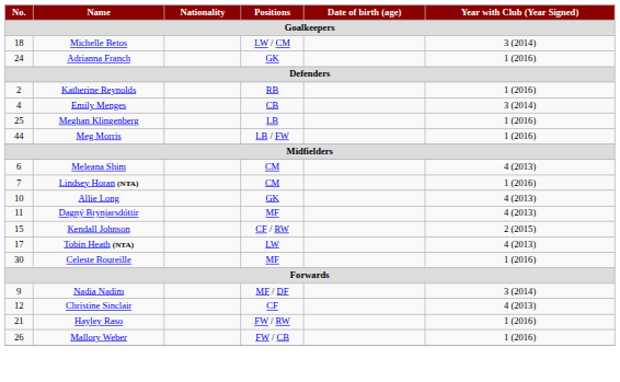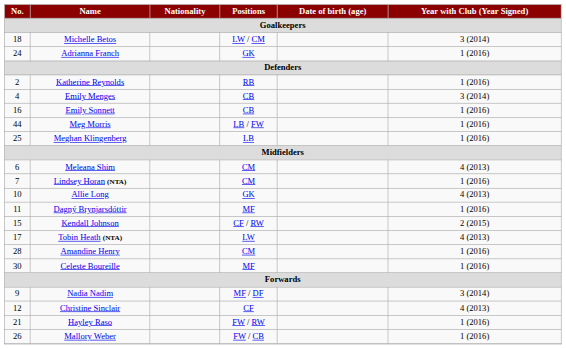 <table class="wikitable" style="text-align:center; font-size:85%; width:70%;">
 <tr>
 <th style="background:#8B0000; color:white; text-align:center;">No.</th>
 <th style="background:#8B0000; color:white; text-align:center;">Name</th>
 <th style="background:#8B0000; color:white; text-align:center;">Nationality</th>
 <th style="background:#8B0000; color:white; text-align:center;">Positions</th>
 <th style="background:#8B0000; color:white; text-align:center;">Date of birth (age)</th>
 <th style="background:#8B0000; color:white; text-align:center;">Year with Club (Year Signed)</th>
 </tr>
 <tr>
 <th colspan="6" style="background:#dcdcdc; text-align:center">Goalkeepers</th>
 </tr>
 <tr>
 <td>18</td>
 <td><a href='#'>Michelle Betos</a></td>
 <td></td>
 <td><a href='#'>LW</a> / <a href='#'>CM</a></td>
 <td></td>
 <td>3 (2014)</td>
 </tr>
 <tr>
 <td>24</td>
 <td><a href='#'>Adrianna Franch</a></td>
 <td></td>
 <td><a href='#'>GK</a></td>
 <td></td>
 <td>1 (2016)</td>
 </tr>
 <tr>
 <th colspan="6" style="background:#dcdcdc; text-align:center">Defenders</th>
 </tr>
 <tr>
 <td>2</td>
 <td><a href='#'>Katherine Reynolds</a></td>
 <td></td>
 <td><a href='#'>RB</a></td>
 <td></td>
 <td>1 (2016)</td>
 </tr>
 <tr>
 <td>4</td>
 <td><a href='#'>Emily Menges</a></td>
 <td></td>
 <td><a href='#'>CB</a></td>
 <td></td>
 <td>3 (2014)</td>
 </tr>
 <tr>
-<td>25</td>
-<td><a href='#'>Meghan Klingenberg</a></td>
+<td>16</td>
+<td><a href='#'>Emily Sonnett</a></td>
 <td></td>
-<td><a href='#'>LB</a></td>
+<td><a href='#'>CB</a></td>
 <td></td>
 <td>1 (2016)</td>
 </tr>
 <tr>
 <td>44</td>
 <td><a href='#'>Meg Morris</a></td>
 <td></td>
 <td><a href='#'>LB</a> / <a href='#'>FW</a></td>
+<td></td>
+<td>1 (2016)</td>
+</tr>
+<tr>
+<td>25</td>
+<td><a href='#'>Meghan Klingenberg</a></td>
+<td></td>
+<td><a href='#'>LB</a></td>
 <td></td>
 <td>1 (2016)</td>
 </tr>
 <tr>
 <th colspan="6" style="background:#dcdcdc; text-align:center">Midfielders</th>
 </tr>
 <tr>
 <td>6</td>
 <td><a href='#'>Meleana Shim</a></td>
 <td></td>
 <td><a href='#'>CM</a></td>
 <td></td>
 <td>4 (2013)</td>
 </tr>
 <tr>
 <td>7</td>
 <td><a href='#'>Lindsey Horan</a> <small><strong>(NTA)</strong></small></td>
 <td></td>
 <td><a href='#'>CM</a></td>
 <td></td>
 <td>1 (2016)</td>
 </tr>
 <tr>
 <td>10</td>
 <td><a href='#'>Allie Long</a></td>
 <td></td>
 <td><a href='#'>GK</a></td>
 <td></td>
 <td>4 (2013)</td>
 </tr>
 <tr>
 <td>11</td>
 <td><a href='#'>Dagný Brynjarsdóttir</a></td>
 <td></td>
 <td><a href='#'>MF</a></td>
 <td></td>
-<td>4 (2013)</td>
+<td>1 (2016)</td>
 </tr>
 <tr>
 <td>15</td>
 <td><a href='#'>Kendall Johnson</a></td>
 <td></td>
 <td><a href='#'>CF</a> / <a href='#'>RW</a></td>
 <td></td>
 <td>2 (2015)</td>
 </tr>
 <tr>
 <td>17</td>
 <td><a href='#'>Tobin Heath</a> <small><strong>(NTA)</strong></small></td>
 <td></td>
 <td><a href='#'>LW</a></td>
 <td></td>
 <td>4 (2013)</td>
+</tr>
+<tr>
+<td>28</td>
+<td><a href='#'>Amandine Henry</a></td>
+<td></td>
+<td><a href='#'>CM</a></td>
+<td></td>
+<td>1 (2016)</td>
 </tr>
 <tr>
 <td>30</td>
 <td><a href='#'>Celeste Boureille</a></td>
 <td></td>
 <td><a href='#'>MF</a></td>
 <td></td>
 <td>1 (2016)</td>
 </tr>
 <tr>
 <th colspan="6" style="background:#dcdcdc; text-align:center">Forwards</th>
 </tr>
 <tr>
 <td>9</td>
 <td><a href='#'>Nadia Nadim</a></td>
 <td></td>
 <td><a href='#'>MF</a> / <a href='#'>DF</a></td>
 <td></td>
 <td>3 (2014)</td>
 </tr>
 <tr>
 <td>12</td>
 <td><a href='#'>Christine Sinclair</a></td>
 <td></td>
 <td><a href='#'>CF</a></td>
 <td></td>
 <td>4 (2013)</td>
 </tr>
 <tr>
 <td>21</td>
 <td><a href='#'>Hayley Raso</a></td>
 <td></td>
 <td><a href='#'>FW</a> / <a href='#'>RW</a></td>
 <td></td>
 <td>1 (2016)</td>
 </tr>
 <tr>
 <td>26</td>
 <td><a href='#'>Mallory Weber</a></td>
 <td></td>
 <td><a href='#'>FW</a> / <a href='#'>CB</a></td>
 <td></td>
 <td>1 (2016)</td>
 </tr>
 <tr>
 </tr>
 </table>
